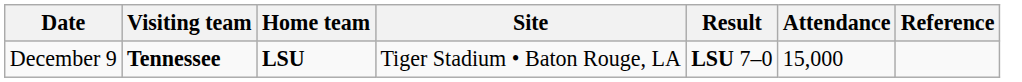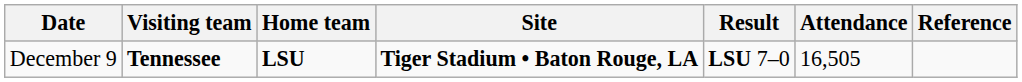 <table class="wikitable" style="font-size:95%;">
 <tr>
 <th>Date</th>
 <th>Visiting team</th>
 <th>Home team</th>
 <th>Site</th>
 <th>Result</th>
 <th>Attendance</th>
 <th class="unsortable">Reference</th>
 </tr>
 <tr bgcolor=>
 <td>December 9</td>
 <td><strong>Tennessee</strong></td>
 <td><strong>LSU</strong></td>
-<td>Tiger Stadium • Baton Rouge, LA</td>
+<td><strong>Tiger Stadium • Baton Rouge, LA</strong></td>
 <td><strong>LSU</strong> 7–0</td>
-<td>15,000</td>
+<td>16,505</td>
 <td></td>
 </tr>
 </table>
